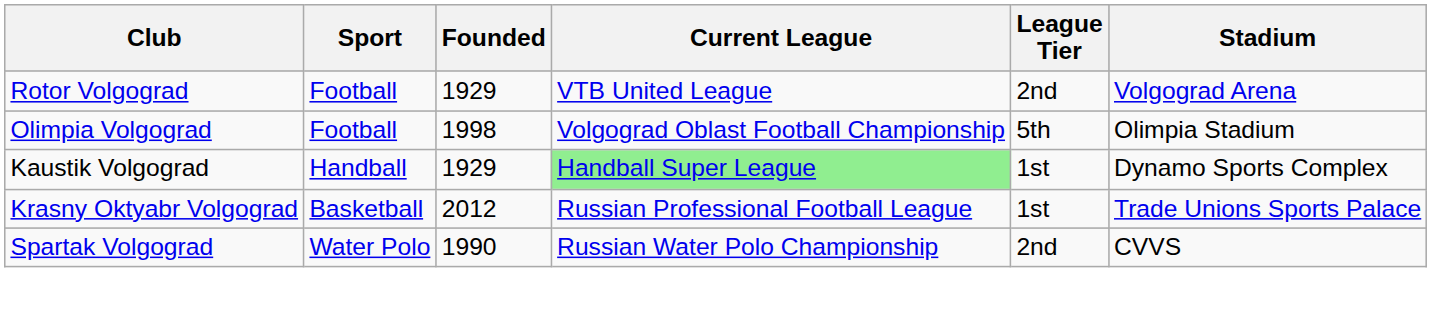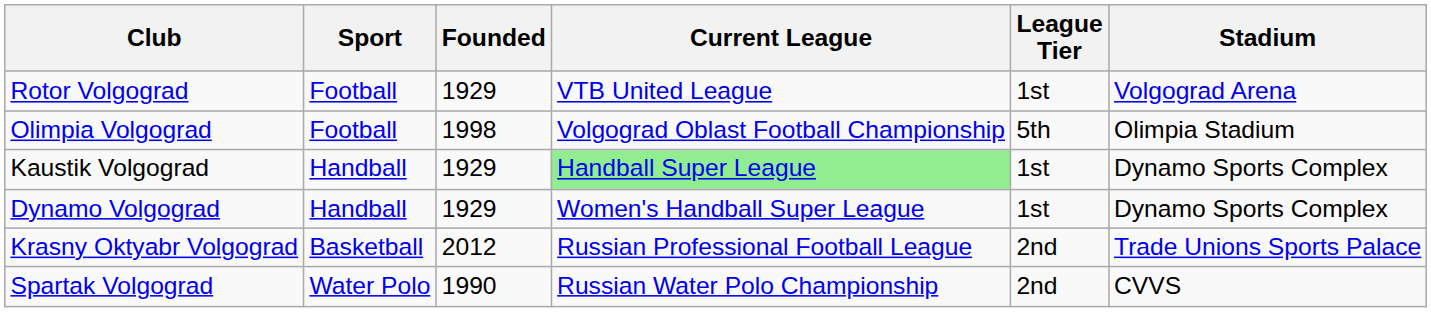 <table class="wikitable">
 <tr>
 <th>Club</th>
 <th>Sport</th>
 <th>Founded</th>
 <th>Current League</th>
 <th>League<br>Tier</th>
 <th>Stadium</th>
 </tr>
 <tr>
 <td><a href='#'>Rotor Volgograd</a></td>
 <td><a href='#'>Football</a></td>
 <td>1929</td>
 <td><a href='#'>VTB United League</a></td>
-<td>2nd</td>
+<td>1st</td>
 <td><a href='#'>Volgograd Arena</a></td>
 </tr>
 <tr>
 <td><a href='#'>Olimpia Volgograd</a></td>
 <td><a href='#'>Football</a></td>
 <td>1998</td>
 <td><a href='#'>Volgograd Oblast Football Championship</a></td>
 <td>5th</td>
 <td>Olimpia Stadium</td>
 </tr>
 <tr>
 <td>Kaustik Volgograd</td>
 <td><a href='#'>Handball</a></td>
 <td>1929</td>
 <td style="background: lightgreen;"><a href='#'>Handball Super League</a></td>
 <td>1st</td>
 <td>Dynamo Sports Complex</td>
 </tr>
 <tr>
+<td><a href='#'>Dynamo Volgograd</a></td>
+<td><a href='#'>Handball</a></td>
+<td>1929</td>
+<td><a href='#'>Women's Handball Super League</a></td>
+<td>1st</td>
+<td>Dynamo Sports Complex</td>
+</tr>
+<tr>
 <td><a href='#'>Krasny Oktyabr Volgograd</a></td>
 <td><a href='#'>Basketball</a></td>
 <td>2012</td>
 <td><a href='#'>Russian Professional Football League</a></td>
-<td>1st</td>
+<td>2nd</td>
 <td><a href='#'>Trade Unions Sports Palace</a></td>
 </tr>
 <tr>
 <td><a href='#'>Spartak Volgograd</a></td>
 <td><a href='#'>Water Polo</a></td>
 <td>1990</td>
 <td><a href='#'>Russian Water Polo Championship</a></td>
 <td>2nd</td>
 <td>CVVS</td>
 </tr>
 </table>
